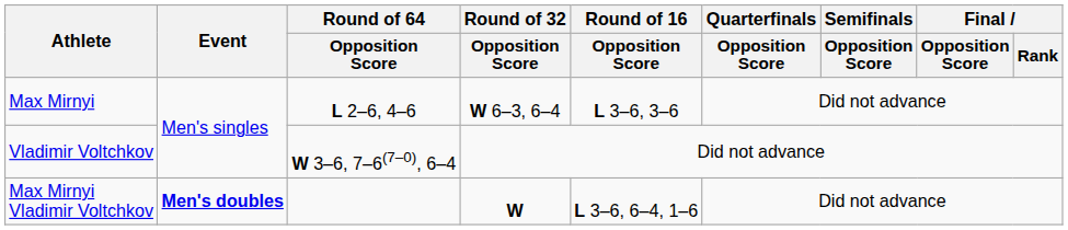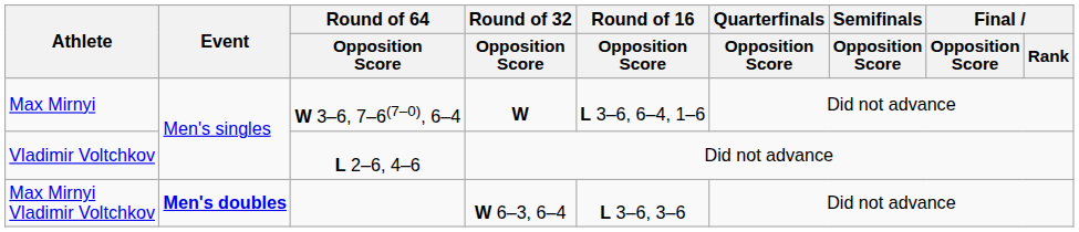 <table class=wikitable style="font-size:90%">
 <tr>
 <th rowspan="2">Athlete</th>
 <th rowspan="2">Event</th>
 <th>Round of 64</th>
 <th>Round of 32</th>
 <th>Round of 16</th>
 <th>Quarterfinals</th>
 <th>Semifinals</th>
 <th colspan=2>Final / </th>
 </tr>
 <tr style="font-size:95%">
 <th>Opposition<br>Score</th>
 <th>Opposition<br>Score</th>
 <th>Opposition<br>Score</th>
 <th>Opposition<br>Score</th>
 <th>Opposition<br>Score</th>
 <th>Opposition<br>Score</th>
 <th>Rank</th>
 </tr>
 <tr align=center>
 <td align=left><a href='#'>Max Mirnyi</a></td>
 <td align=left rowspan=2><a href='#'>Men's singles</a></td>
-<td><br><strong>L</strong> 2–6, 4–6</td>
-<td><br><strong>W</strong> 6–3, 6–4</td>
-<td><br><strong>L</strong> 3–6, 3–6</td>
+<td><br><strong>W</strong> 3–6, 7–6<sup>(7–0)</sup>, 6–4</td>
+<td><br><strong>W</strong> </td>
+<td><br><strong>L</strong> 3–6, 6–4, 1–6</td>
 <td colspan=4>Did not advance</td>
 </tr>
 <tr align=center>
 <td align=left><a href='#'>Vladimir Voltchkov</a></td>
-<td><br><strong>W</strong> 3–6, 7–6<sup>(7–0)</sup>, 6–4</td>
+<td><br><strong>L</strong> 2–6, 4–6</td>
 <td colspan=6>Did not advance</td>
 </tr>
 <tr align=center>
 <td align=left><a href='#'>Max Mirnyi</a><br><a href='#'>Vladimir Voltchkov</a></td>
 <td align=left><strong><a href='#'>Men's doubles</a></strong></td>
 <td></td>
-<td><br><strong>W</strong> </td>
-<td><br><strong>L</strong> 3–6, 6–4, 1–6</td>
+<td><br><strong>W</strong> 6–3, 6–4</td>
+<td><br><strong>L</strong> 3–6, 3–6</td>
 <td colspan=4>Did not advance</td>
 </tr>
 </table>
